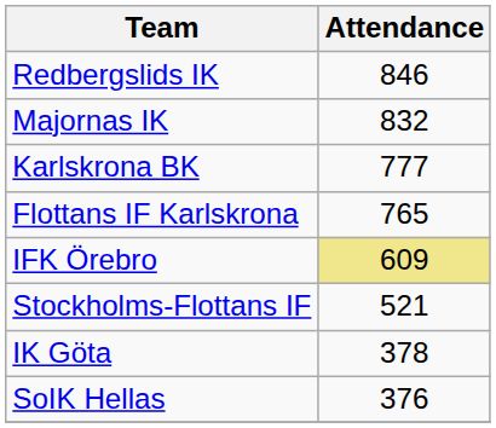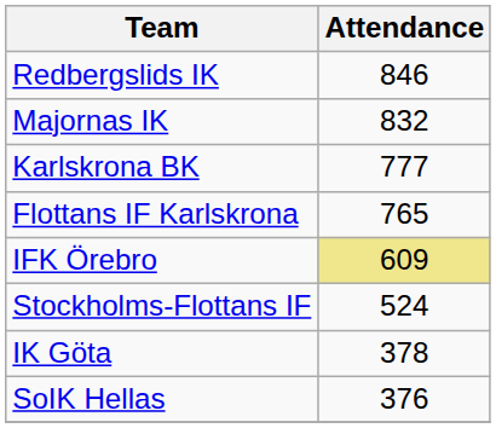 <table class="wikitable sortable">
 <tr>
 <th>Team</th>
 <th>Attendance</th>
 </tr>
 <tr>
 <td><a href='#'>Redbergslids IK</a></td>
 <td align=center>846</td>
 </tr>
 <tr>
 <td><a href='#'>Majornas IK</a></td>
 <td align=center>832</td>
 </tr>
 <tr>
 <td><a href='#'>Karlskrona BK</a></td>
 <td align=center>777</td>
 </tr>
 <tr>
 <td><a href='#'>Flottans IF Karlskrona</a></td>
 <td align=center>765</td>
 </tr>
 <tr>
 <td><a href='#'>IFK Örebro</a></td>
 <td align=center style="background: khaki;">609</td>
 </tr>
 <tr>
 <td><a href='#'>Stockholms-Flottans IF</a></td>
-<td align=center>521</td>
+<td align=center>524</td>
 </tr>
 <tr>
 <td><a href='#'>IK Göta</a></td>
 <td align=center>378</td>
 </tr>
 <tr>
 <td><a href='#'>SoIK Hellas</a></td>
 <td align=center>376</td>
 </tr>
 <tr>
 </tr>
 </table>
